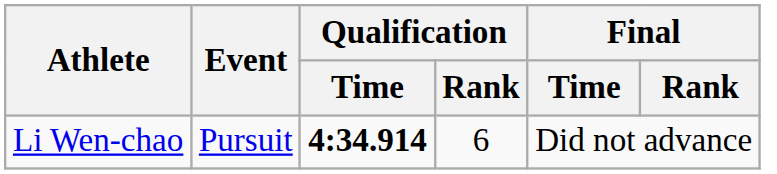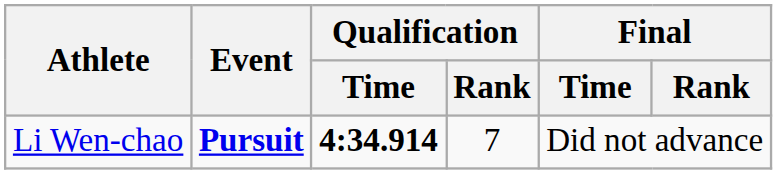 <table class=wikitable style=font-size:90%;text-align:center>
 <tr>
 <th rowspan="2">Athlete</th>
 <th rowspan="2">Event</th>
 <th colspan="2">Qualification</th>
 <th colspan="2">Final</th>
 </tr>
 <tr>
 <th>Time</th>
 <th>Rank</th>
 <th>Time</th>
 <th>Rank</th>
 </tr>
 <tr>
 <td align="left"><a href='#'>Li Wen-chao</a></td>
-<td align="left"><a href='#'>Pursuit</a></td>
+<td align="left"><strong><a href='#'>Pursuit</a></strong></td>
 <td><strong>4:34.914</strong></td>
-<td>6</td>
+<td>7</td>
 <td colspan="2">Did not advance</td>
 </tr>
 </table>
